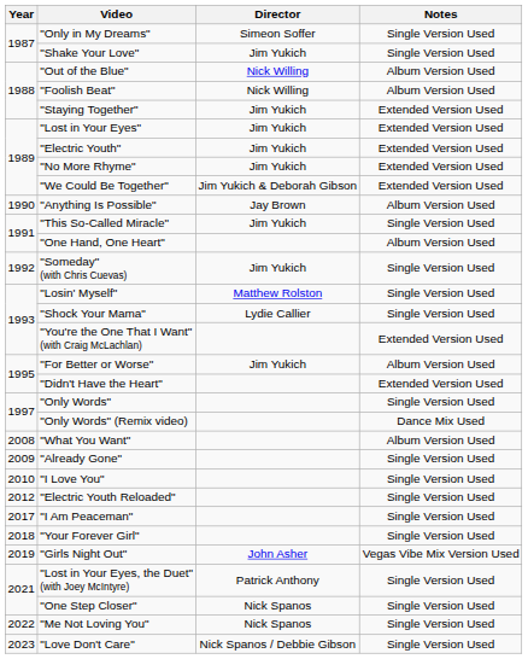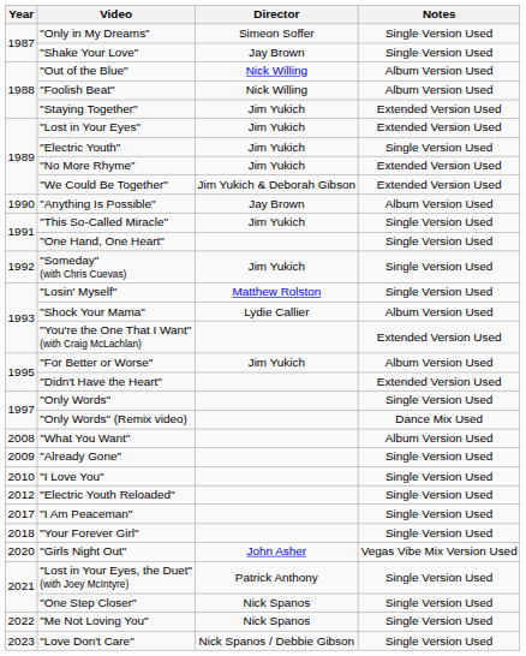 <table class="wikitable">
 <tr>
 <th !style="text-align: center;" rowspan="1">Year</th>
 <th !style="text-align: center;" rowspan="1">Video</th>
 <th !style="text-align: center;" rowspan="1">Director</th>
 <th !style="text-align: center;" rowspan="1">Notes</th>
 </tr>
 <tr>
 <td style="text-align: center;" rowspan="2">1987</td>
 <td style="text-align: left;">"Only in My Dreams"</td>
 <td style="text-align: center;">Simeon Soffer</td>
 <td style="text-align: center;">Single Version Used</td>
 </tr>
 <tr>
 <td style="text-align: left;">"Shake Your Love"</td>
-<td style="text-align: center;">Jim Yukich</td>
+<td style="text-align: center;">Jay Brown</td>
 <td style="text-align: center;">Single Version Used</td>
 </tr>
 <tr>
 <td style="text-align: center;" rowspan="3">1988</td>
 <td style="text-align: left;">"Out of the Blue"</td>
 <td style="text-align: center;"><a href='#'>Nick Willing</a></td>
 <td style="text-align: center;">Album Version Used</td>
 </tr>
 <tr>
 <td style="text-align: left;">"Foolish Beat"</td>
 <td style="text-align: center;">Nick Willing</td>
 <td style="text-align: center;">Album Version Used</td>
 </tr>
 <tr>
 <td style="text-align: left;">"Staying Together"</td>
 <td style="text-align: center;">Jim Yukich</td>
 <td style="text-align: center;">Extended Version Used</td>
 </tr>
 <tr>
 <td style="text-align: center;" rowspan="4">1989</td>
 <td style="text-align: left;">"Lost in Your Eyes"</td>
 <td style="text-align: center;">Jim Yukich</td>
 <td style="text-align: center;">Extended Version Used</td>
 </tr>
 <tr>
 <td style="text-align: left;">"Electric Youth"</td>
 <td style="text-align: center;">Jim Yukich</td>
-<td style="text-align: center;">Extended Version Used</td>
+<td style="text-align: center;">Single Version Used</td>
 </tr>
 <tr>
 <td style="text-align: left;">"No More Rhyme"</td>
 <td style="text-align: center;">Jim Yukich</td>
 <td style="text-align: center;">Extended Version Used</td>
 </tr>
 <tr>
 <td style="text-align: left;">"We Could Be Together"</td>
 <td style="text-align: center;">Jim Yukich & Deborah Gibson</td>
 <td style="text-align: center;">Extended Version Used</td>
 </tr>
 <tr>
 <td style="text-align: center;">1990</td>
 <td style="text-align: left;">"Anything Is Possible"</td>
 <td style="text-align: center;">Jay Brown</td>
 <td style="text-align: center;">Album Version Used</td>
 </tr>
 <tr>
 <td style="text-align: center;" rowspan="2">1991</td>
 <td style="text-align: left;">"This So-Called Miracle"</td>
 <td style="text-align: center;">Jim Yukich</td>
 <td style="text-align: center;">Single Version Used</td>
 </tr>
 <tr>
 <td style="text-align: left;">"One Hand, One Heart"</td>
 <td style="text-align: center;"></td>
-<td style="text-align: center;">Album Version Used</td>
+<td style="text-align: center;">Single Version Used</td>
 </tr>
 <tr>
 <td style="text-align: center;">1992</td>
 <td style="text-align: left;">"Someday"<br> <small>(with Chris Cuevas)</small></td>
 <td style="text-align: center;">Jim Yukich</td>
 <td style="text-align: center;">Single Version Used</td>
 </tr>
 <tr>
 <td style="text-align: center;" rowspan="3">1993</td>
 <td style="text-align: left;">"Losin' Myself"</td>
 <td style="text-align: center;"><a href='#'>Matthew Rolston</a></td>
 <td style="text-align: center;">Single Version Used</td>
 </tr>
 <tr>
 <td style="text-align: left;">"Shock Your Mama"</td>
 <td style="text-align: center;">Lydie Callier</td>
-<td style="text-align: center;">Single Version Used</td>
+<td style="text-align: center;">Album Version Used</td>
 </tr>
 <tr>
 <td style="text-align: left;">"You're the One That I Want"<br> <small>(with Craig McLachlan)</small></td>
 <td style="text-align: center;"></td>
 <td style="text-align: center;">Extended Version Used</td>
 </tr>
 <tr>
 <td style="text-align: center;" rowspan="2">1995</td>
 <td style="text-align: left;">"For Better or Worse"</td>
 <td style="text-align: center;">Jim Yukich</td>
 <td style="text-align: center;">Album Version Used</td>
 </tr>
 <tr>
 <td style="text-align: left;">"Didn't Have the Heart"</td>
 <td style="text-align: center;"></td>
 <td style="text-align: center;">Extended Version Used</td>
 </tr>
 <tr>
 <td style="text-align: center;" rowspan="2">1997</td>
 <td style="text-align: left;">"Only Words"</td>
 <td style="text-align: center;"></td>
 <td style="text-align: center;">Single Version Used</td>
 </tr>
 <tr>
 <td style="text-align: left;">"Only Words" (Remix video)</td>
 <td style="text-align: center;"></td>
 <td style="text-align: center;">Dance Mix Used</td>
 </tr>
 <tr>
 <td style="text-align: center;">2008</td>
 <td style="text-align: left;">"What You Want"</td>
 <td style="text-align: center;"></td>
 <td style="text-align: center;">Album Version Used</td>
 </tr>
 <tr>
 <td style="text-align: center;">2009</td>
 <td style="text-align: left;">"Already Gone"</td>
 <td style="text-align: center;"></td>
 <td style="text-align: center;">Single Version Used</td>
 </tr>
 <tr>
 <td style="text-align: center;">2010</td>
 <td style="text-align: left;">"I Love You"</td>
 <td style="text-align: center;"></td>
 <td style="text-align: center;">Single Version Used</td>
 </tr>
 <tr>
 <td style="text-align: center;">2012</td>
 <td style="text-align: left;">"Electric Youth Reloaded"</td>
 <td style="text-align: center;"></td>
 <td style="text-align: center;">Single Version Used</td>
 </tr>
 <tr>
 <td style="text-align: center;">2017</td>
 <td style="text-align: left;">"I Am Peaceman"</td>
 <td style="text-align: center;"></td>
 <td style="text-align: center;">Single Version Used</td>
 </tr>
 <tr>
 <td style="text-align: center;">2018</td>
 <td style="text-align: left;">"Your Forever Girl"</td>
 <td style="text-align: center;"></td>
 <td style="text-align: center;">Single Version Used</td>
 </tr>
 <tr>
-<td style="text-align: center;">2019</td>
+<td style="text-align: center;">2020</td>
 <td style="text-align: left;">"Girls Night Out"</td>
 <td style="text-align: center;"><a href='#'>John Asher</a></td>
 <td style="text-align: center;">Vegas Vibe Mix Version Used</td>
 </tr>
 <tr>
 <td style="text-align: center;" rowspan="2">2021</td>
 <td style="text-align: left;">"Lost in Your Eyes, the Duet"<br> <small>(with Joey McIntyre)</small></td>
 <td style="text-align: center;">Patrick Anthony</td>
 <td style="text-align: center;">Single Version Used</td>
 </tr>
 <tr>
 <td style="text-align: left;">"One Step Closer"</td>
 <td style="text-align: center;">Nick Spanos</td>
 <td style="text-align: center;">Single Version Used</td>
 </tr>
 <tr>
 <td style="text-align: center;">2022</td>
 <td style="text-align: left;">"Me Not Loving You"</td>
 <td style="text-align: center;">Nick Spanos</td>
 <td style="text-align: center;">Single Version Used</td>
 </tr>
 <tr>
 <td style="text-align: center;">2023</td>
 <td style="text-align: left;">"Love Don't Care"</td>
 <td style="text-align: center;">Nick Spanos / Debbie Gibson</td>
 <td style="text-align: center;">Single Version Used</td>
 </tr>
 </table>
